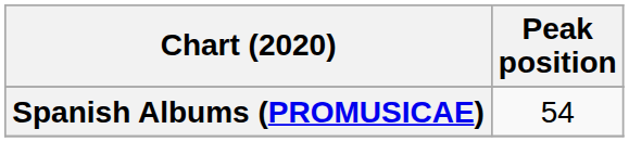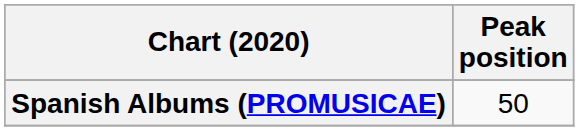 <table class="wikitable sortable plainrowheaders" style="text-align:center">
 <tr>
 <th scope="col">Chart (2020)</th>
 <th scope="col">Peak<br>position</th>
 </tr>
 <tr>
 </tr>
 <tr>
 <th scope="row">Spanish Albums (<a href='#'>PROMUSICAE</a>)</th>
-<td>54</td>
+<td>50</td>
 </tr>
 <tr>
 </tr>
 </table>
